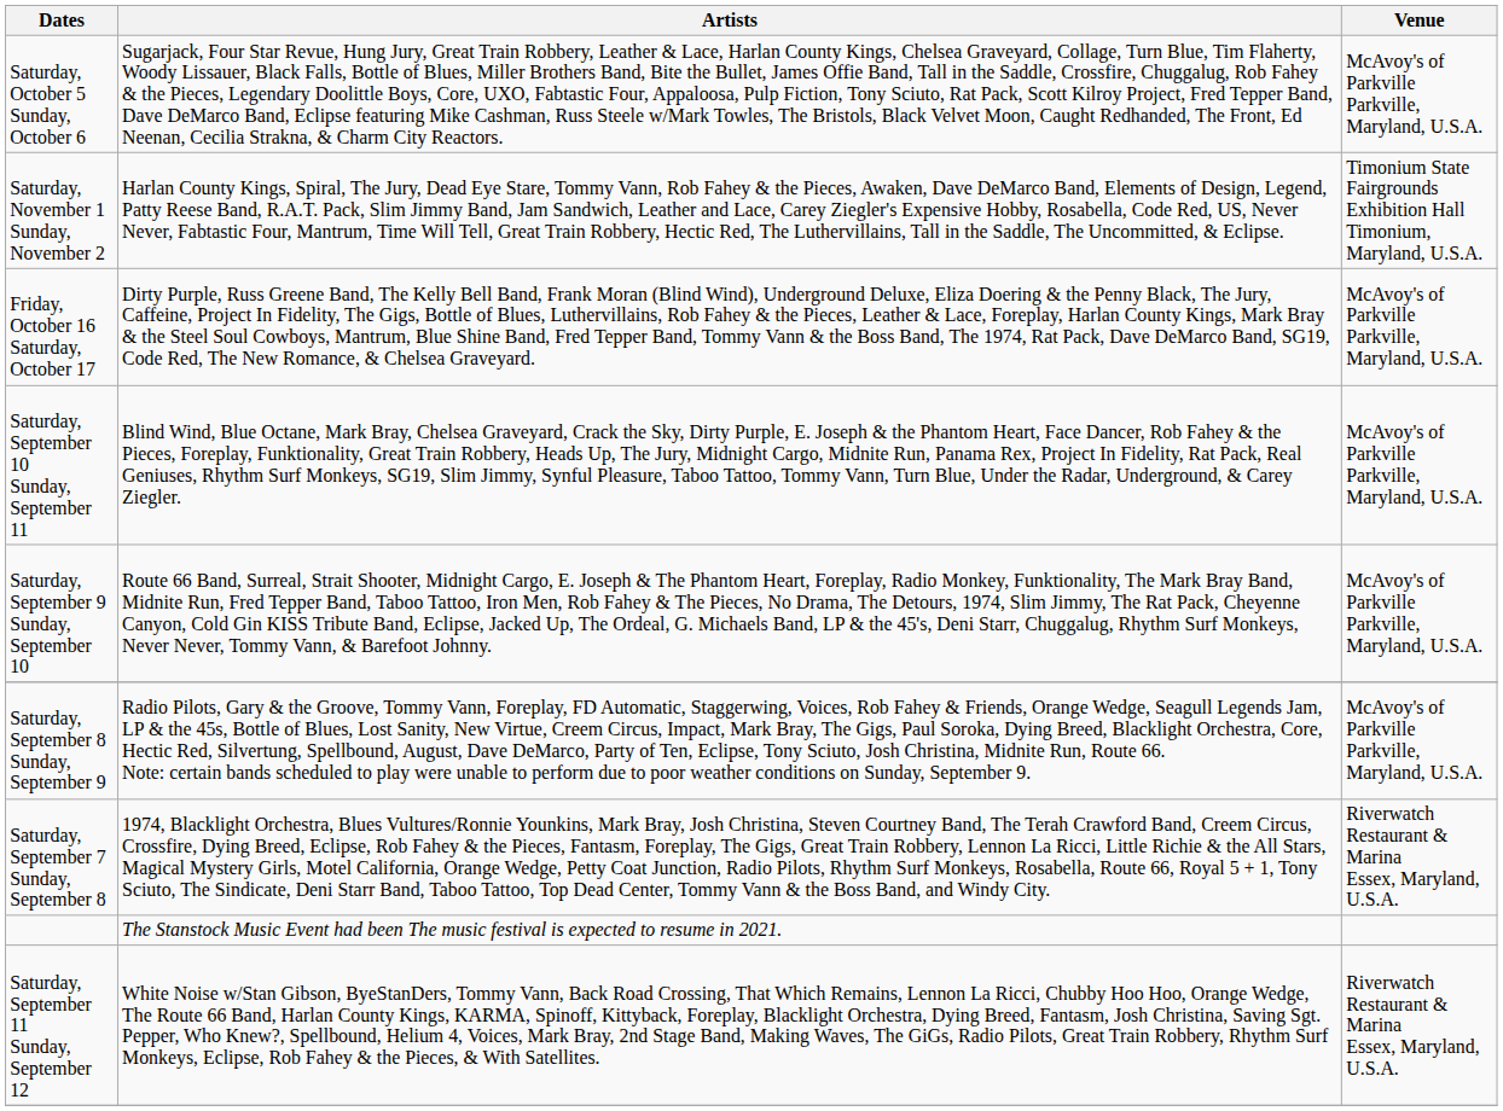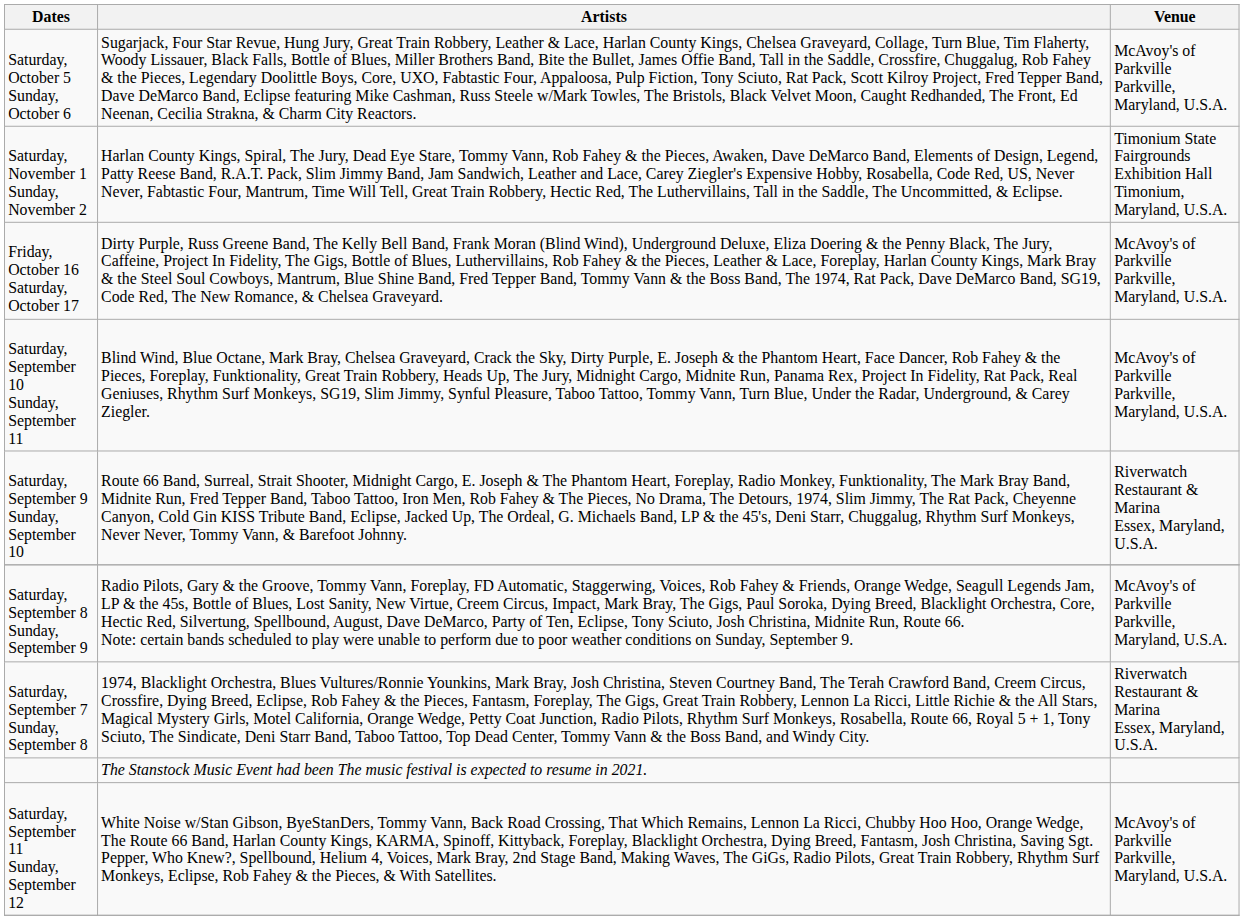 <table class="wikitable">
 <tr>
 <th>Dates</th>
 <th>Artists</th>
 <th>Venue</th>
 </tr>
 <tr>
 <td><br>Saturday, October 5<br>Sunday, October 6</td>
 <td>Sugarjack, Four Star Revue, Hung Jury, Great Train Robbery, Leather & Lace, Harlan County Kings, Chelsea Graveyard, Collage, Turn Blue, Tim Flaherty, Woody Lissauer, Black Falls, Bottle of Blues, Miller Brothers Band, Bite the Bullet, James Offie Band, Tall in the Saddle, Crossfire, Chuggalug, Rob Fahey & the Pieces, Legendary Doolittle Boys, Core, UXO, Fabtastic Four, Appaloosa, Pulp Fiction, Tony Sciuto, Rat Pack, Scott Kilroy Project, Fred Tepper Band, Dave DeMarco Band, Eclipse featuring Mike Cashman, Russ Steele w/Mark Towles, The Bristols, Black Velvet Moon, Caught Redhanded, The Front, Ed Neenan, Cecilia Strakna, & Charm City Reactors.</td>
 <td>McAvoy's of Parkville <br>Parkville, Maryland, U.S.A.</td>
 </tr>
 <tr>
 <td><br>Saturday, November 1<br>Sunday, November 2</td>
 <td>Harlan County Kings, Spiral, The Jury, Dead Eye Stare, Tommy Vann, Rob Fahey & the Pieces, Awaken, Dave DeMarco Band, Elements of Design, Legend, Patty Reese Band, R.A.T. Pack, Slim Jimmy Band, Jam Sandwich, Leather and Lace, Carey Ziegler's Expensive Hobby, Rosabella, Code Red, US, Never Never, Fabtastic Four, Mantrum, Time Will Tell, Great Train Robbery, Hectic Red, The Luthervillains, Tall in the Saddle, The Uncommitted, & Eclipse.</td>
 <td>Timonium State Fairgrounds Exhibition Hall <br>Timonium, Maryland, U.S.A.</td>
 </tr>
 <tr>
 <td><br>Friday, October 16<br>Saturday, October 17</td>
 <td>Dirty Purple, Russ Greene Band, The Kelly Bell Band, Frank Moran (Blind Wind), Underground Deluxe, Eliza Doering & the Penny Black, The Jury, Caffeine, Project In Fidelity, The Gigs, Bottle of Blues, Luthervillains, Rob Fahey & the Pieces, Leather & Lace, Foreplay, Harlan County Kings, Mark Bray & the Steel Soul Cowboys, Mantrum, Blue Shine Band, Fred Tepper Band, Tommy Vann & the Boss Band, The 1974, Rat Pack, Dave DeMarco Band, SG19, Code Red, The New Romance, & Chelsea Graveyard.</td>
 <td>McAvoy's of Parkville <br>Parkville, Maryland, U.S.A.</td>
 </tr>
 <tr>
 <td><br>Saturday, September 10<br>Sunday, September 11</td>
 <td>Blind Wind, Blue Octane, Mark Bray, Chelsea Graveyard, Crack the Sky, Dirty Purple, E. Joseph & the Phantom Heart, Face Dancer, Rob Fahey & the Pieces, Foreplay, Funktionality, Great Train Robbery, Heads Up, The Jury, Midnight Cargo, Midnite Run, Panama Rex, Project In Fidelity, Rat Pack, Real Geniuses, Rhythm Surf Monkeys, SG19, Slim Jimmy, Synful Pleasure, Taboo Tattoo, Tommy Vann, Turn Blue, Under the Radar, Underground, & Carey Ziegler.</td>
 <td>McAvoy's of Parkville <br>Parkville, Maryland, U.S.A.</td>
 </tr>
 <tr>
 <td><br>Saturday, September 9<br>Sunday, September 10</td>
 <td>Route 66 Band, Surreal, Strait Shooter, Midnight Cargo, E. Joseph & The Phantom Heart, Foreplay, Radio Monkey, Funktionality, The Mark Bray Band, Midnite Run, Fred Tepper Band, Taboo Tattoo, Iron Men, Rob Fahey & The Pieces, No Drama, The Detours, 1974, Slim Jimmy, The Rat Pack, Cheyenne Canyon, Cold Gin KISS Tribute Band, Eclipse, Jacked Up, The Ordeal, G. Michaels Band, LP & the 45's, Deni Starr, Chuggalug, Rhythm Surf Monkeys, Never Never, Tommy Vann, & Barefoot Johnny.</td>
-<td>McAvoy's of Parkville <br>Parkville, Maryland, U.S.A.</td>
+<td>Riverwatch Restaurant & Marina <br>Essex, Maryland, U.S.A.</td>
 </tr>
 <tr>
 </tr>
 <tr>
 <td><br>Saturday, September 8<br>Sunday, September 9</td>
 <td>Radio Pilots, Gary & the Groove, Tommy Vann, Foreplay, FD Automatic, Staggerwing, Voices, Rob Fahey & Friends, Orange Wedge, Seagull Legends Jam, LP & the 45s, Bottle of Blues, Lost Sanity, New Virtue, Creem Circus, Impact, Mark Bray, The Gigs, Paul Soroka, Dying Breed, Blacklight Orchestra, Core, Hectic Red, Silvertung, Spellbound, August, Dave DeMarco, Party of Ten, Eclipse, Tony Sciuto, Josh Christina, Midnite Run, Route 66.<br>Note: certain bands scheduled to play were unable to perform due to poor weather conditions on Sunday, September 9.</td>
 <td>McAvoy's of Parkville <br>Parkville, Maryland, U.S.A.</td>
 </tr>
 <tr>
 <td><br>Saturday, September 7<br>Sunday, September 8</td>
 <td>1974, Blacklight Orchestra, Blues Vultures/Ronnie Younkins, Mark Bray, Josh Christina, Steven Courtney Band, The Terah Crawford Band, Creem Circus, Crossfire, Dying Breed, Eclipse, Rob Fahey & the Pieces, Fantasm, Foreplay, The Gigs, Great Train Robbery, Lennon La Ricci, Little Richie & the All Stars, Magical Mystery Girls, Motel California, Orange Wedge, Petty Coat Junction, Radio Pilots, Rhythm Surf Monkeys, Rosabella, Route 66, Royal 5 + 1, Tony Sciuto, The Sindicate, Deni Starr Band, Taboo Tattoo, Top Dead Center, Tommy Vann & the Boss Band, and Windy City.</td>
 <td>Riverwatch Restaurant & Marina <br>Essex, Maryland, U.S.A.</td>
 </tr>
 <tr>
 <td></td>
 <td><em>The Stanstock Music Event had been  The music festival is expected to resume in 2021.</em></td>
 <td></td>
 </tr>
 <tr>
 <td><br>Saturday, September 11<br>Sunday, September 12</td>
 <td>White Noise w/Stan Gibson, ByeStanDers, Tommy Vann, Back Road Crossing, That Which Remains, Lennon La Ricci, Chubby Hoo Hoo, Orange Wedge, The Route 66 Band, Harlan County Kings, KARMA, Spinoff, Kittyback, Foreplay, Blacklight Orchestra, Dying Breed, Fantasm, Josh Christina, Saving Sgt. Pepper, Who Knew?, Spellbound, Helium 4, Voices, Mark Bray, 2nd Stage Band, Making Waves, The GiGs, Radio Pilots, Great Train Robbery, Rhythm Surf Monkeys, Eclipse, Rob Fahey & the Pieces, & With Satellites.</td>
-<td>Riverwatch Restaurant & Marina <br>Essex, Maryland, U.S.A.</td>
+<td>McAvoy's of Parkville <br>Parkville, Maryland, U.S.A.</td>
 </tr>
 <tr>
 </tr>
 </table>
